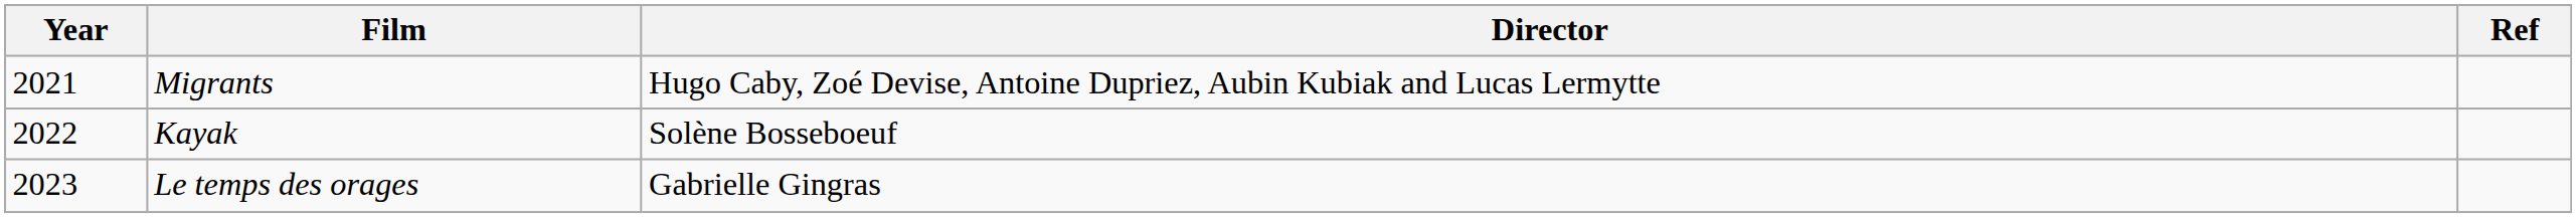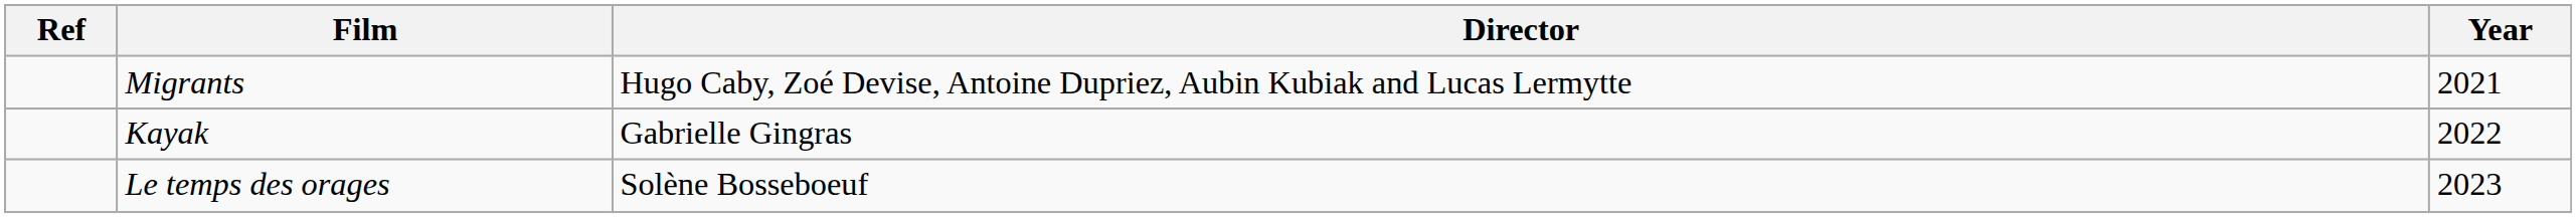 <table class="wikitable sortable"  width=100%>
 <tr>
-<th>Year</th>
+<th>Ref</th>
 <th>Film</th>
 <th>Director</th>
-<th>Ref</th>
+<th>Year</th>
 </tr>
 <tr>
-<td>2021</td>
+<td></td>
 <td><em>Migrants</em></td>
 <td>Hugo Caby, Zoé Devise, Antoine Dupriez, Aubin Kubiak and Lucas Lermytte</td>
-<td></td>
+<td>2021</td>
 </tr>
 <tr>
+<td></td>
+<td><em>Kayak</em></td>
+<td>Gabrielle Gingras</td>
 <td>2022</td>
-<td><em>Kayak</em></td>
-<td>Solène Bosseboeuf</td>
-<td></td>
 </tr>
 <tr>
+<td></td>
+<td><em>Le temps des orages</em></td>
+<td>Solène Bosseboeuf</td>
 <td>2023</td>
-<td><em>Le temps des orages</em></td>
-<td>Gabrielle Gingras</td>
-<td></td>
 </tr>
 </table>
